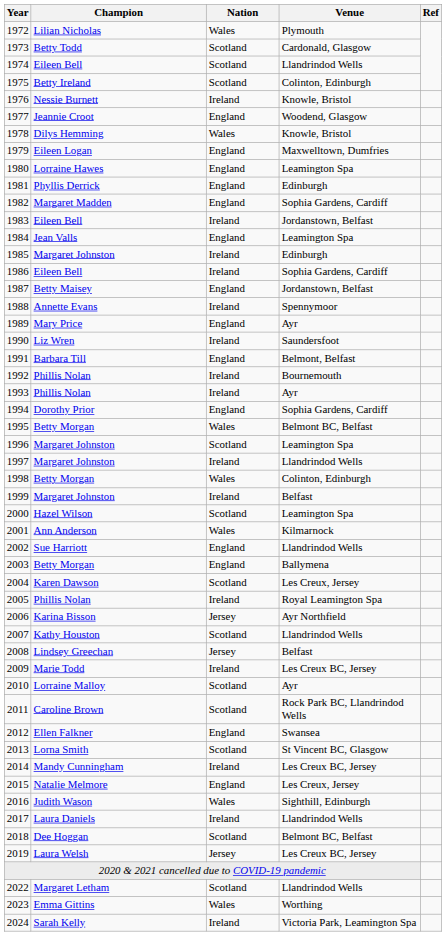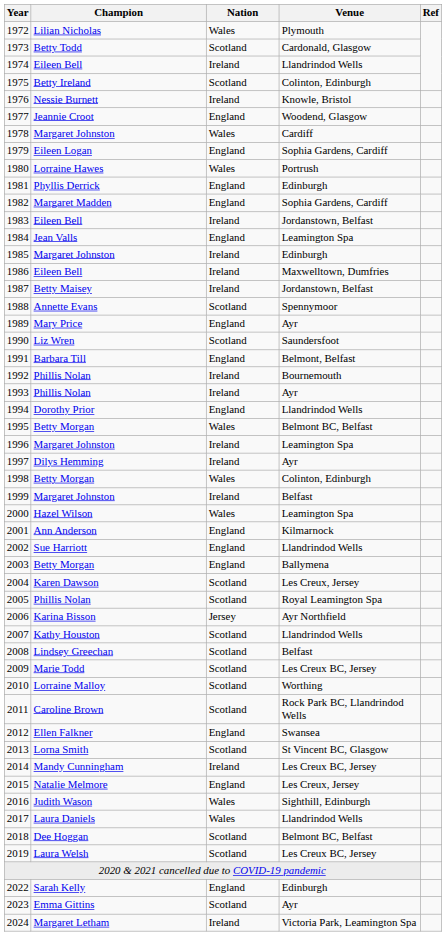 <table class="sortable wikitable">
 <tr>
 <th width="30">Year</th>
 <th width="250">Champion</th>
 <th width="100">Nation</th>
 <th width="200">Venue</th>
 <th width="20">Ref</th>
 </tr>
 <tr>
 <td align=center>1972</td>
 <td><a href='#'>Lilian Nicholas</a></td>
 <td>Wales</td>
 <td>Plymouth</td>
 </tr>
 <tr>
 <td align=center>1973</td>
 <td><a href='#'>Betty Todd</a></td>
 <td>Scotland</td>
 <td>Cardonald, Glasgow</td>
 </tr>
 <tr>
 <td align=center>1974</td>
 <td><a href='#'>Eileen Bell</a></td>
-<td>Scotland</td>
+<td>Ireland</td>
 <td>Llandrindod Wells</td>
 </tr>
 <tr>
 <td align=center>1975</td>
 <td><a href='#'>Betty Ireland</a></td>
 <td>Scotland</td>
 <td>Colinton, Edinburgh</td>
 </tr>
 <tr>
 <td align=center>1976</td>
 <td><a href='#'>Nessie Burnett</a></td>
 <td>Ireland</td>
 <td>Knowle, Bristol</td>
 <td></td>
 </tr>
 <tr>
 <td align=center>1977</td>
 <td><a href='#'>Jeannie Croot</a></td>
 <td>England</td>
 <td>Woodend, Glasgow</td>
 <td></td>
 </tr>
 <tr>
 <td align=center>1978</td>
-<td><a href='#'>Dilys Hemming</a></td>
+<td><a href='#'>Margaret Johnston</a></td>
 <td>Wales</td>
-<td>Knowle, Bristol</td>
+<td>Cardiff</td>
 <td></td>
 </tr>
 <tr>
 <td align=center>1979</td>
 <td><a href='#'>Eileen Logan</a></td>
 <td>England</td>
-<td>Maxwelltown, Dumfries</td>
+<td>Sophia Gardens, Cardiff</td>
 <td></td>
 </tr>
 <tr>
 <td align=center>1980</td>
 <td><a href='#'>Lorraine Hawes</a></td>
-<td>England</td>
-<td>Leamington Spa</td>
+<td>Wales</td>
+<td>Portrush</td>
 <td></td>
 </tr>
 <tr>
 <td align=center>1981</td>
 <td><a href='#'>Phyllis Derrick</a></td>
 <td>England</td>
 <td>Edinburgh</td>
 <td></td>
 </tr>
 <tr>
 <td align=center>1982</td>
 <td><a href='#'>Margaret Madden</a></td>
 <td>England</td>
 <td>Sophia Gardens, Cardiff</td>
 <td></td>
 </tr>
 <tr>
 <td align=center>1983</td>
 <td><a href='#'>Eileen Bell</a></td>
 <td>Ireland</td>
 <td>Jordanstown, Belfast</td>
 <td></td>
 </tr>
 <tr>
 <td align=center>1984</td>
 <td><a href='#'>Jean Valls</a></td>
 <td>England</td>
 <td>Leamington Spa</td>
 <td></td>
 </tr>
 <tr>
 <td align=center>1985</td>
 <td><a href='#'>Margaret Johnston</a></td>
 <td>Ireland</td>
 <td>Edinburgh</td>
 <td></td>
 </tr>
 <tr>
 <td align=center>1986</td>
 <td><a href='#'>Eileen Bell</a></td>
 <td>Ireland</td>
-<td>Sophia Gardens, Cardiff</td>
+<td>Maxwelltown, Dumfries</td>
 <td></td>
 </tr>
 <tr>
 <td align=center>1987</td>
 <td><a href='#'>Betty Maisey</a></td>
-<td>England</td>
+<td>Ireland</td>
 <td>Jordanstown, Belfast</td>
 <td></td>
 </tr>
 <tr>
 <td align=center>1988</td>
 <td><a href='#'>Annette Evans</a></td>
-<td>Ireland</td>
+<td>Scotland</td>
 <td>Spennymoor</td>
 <td></td>
 </tr>
 <tr>
 <td align=center>1989</td>
 <td><a href='#'>Mary Price</a></td>
 <td>England</td>
 <td>Ayr</td>
 <td></td>
 </tr>
 <tr>
 <td align=center>1990</td>
 <td><a href='#'>Liz Wren</a></td>
-<td>Ireland</td>
+<td>Scotland</td>
 <td>Saundersfoot</td>
 <td></td>
 </tr>
 <tr>
 <td align=center>1991</td>
 <td><a href='#'>Barbara Till</a></td>
 <td>England</td>
 <td>Belmont, Belfast</td>
 <td></td>
 </tr>
 <tr>
 <td align=center>1992</td>
 <td><a href='#'>Phillis Nolan</a></td>
 <td>Ireland</td>
 <td>Bournemouth</td>
 <td></td>
 </tr>
 <tr>
 <td align=center>1993</td>
 <td><a href='#'>Phillis Nolan</a></td>
 <td>Ireland</td>
 <td>Ayr</td>
 <td></td>
 </tr>
 <tr>
 <td align=center>1994</td>
 <td><a href='#'>Dorothy Prior</a></td>
 <td>England</td>
-<td>Sophia Gardens, Cardiff</td>
+<td>Llandrindod Wells</td>
 <td></td>
 </tr>
 <tr>
 <td align=center>1995</td>
 <td><a href='#'>Betty Morgan</a></td>
 <td>Wales</td>
 <td>Belmont BC, Belfast</td>
 <td></td>
 </tr>
 <tr>
 <td align=center>1996</td>
 <td><a href='#'>Margaret Johnston</a></td>
-<td>Scotland</td>
+<td>Ireland</td>
 <td>Leamington Spa</td>
 <td></td>
 </tr>
 <tr>
 <td align=center>1997</td>
-<td><a href='#'>Margaret Johnston</a></td>
+<td><a href='#'>Dilys Hemming</a></td>
 <td>Ireland</td>
-<td>Llandrindod Wells</td>
+<td>Ayr</td>
 <td></td>
 </tr>
 <tr>
 <td align=center>1998</td>
 <td><a href='#'>Betty Morgan</a></td>
 <td>Wales</td>
 <td>Colinton, Edinburgh</td>
 <td></td>
 </tr>
 <tr>
 <td align=center>1999</td>
 <td><a href='#'>Margaret Johnston</a></td>
 <td>Ireland</td>
 <td>Belfast</td>
 <td></td>
 </tr>
 <tr>
 <td align=center>2000</td>
 <td><a href='#'>Hazel Wilson</a></td>
-<td>Scotland</td>
+<td>Wales</td>
 <td>Leamington Spa</td>
 <td></td>
 </tr>
 <tr>
 <td align=center>2001</td>
 <td><a href='#'>Ann Anderson</a></td>
-<td>Wales</td>
+<td>England</td>
 <td>Kilmarnock</td>
 <td></td>
 </tr>
 <tr>
 <td align=center>2002</td>
 <td><a href='#'>Sue Harriott</a></td>
 <td>England</td>
 <td>Llandrindod Wells</td>
 <td></td>
 </tr>
 <tr>
 <td align=center>2003</td>
 <td><a href='#'>Betty Morgan</a></td>
 <td>England</td>
 <td>Ballymena</td>
 <td></td>
 </tr>
 <tr>
 <td align=center>2004</td>
 <td><a href='#'>Karen Dawson</a></td>
 <td>Scotland</td>
 <td>Les Creux, Jersey</td>
 <td></td>
 </tr>
 <tr>
 <td align=center>2005</td>
 <td><a href='#'>Phillis Nolan</a></td>
-<td>Ireland</td>
+<td>Scotland</td>
 <td>Royal Leamington Spa</td>
 <td></td>
 </tr>
 <tr>
 <td align=center>2006</td>
 <td><a href='#'>Karina Bisson</a></td>
 <td>Jersey</td>
 <td>Ayr Northfield</td>
 <td></td>
 </tr>
 <tr>
 <td align=center>2007</td>
 <td><a href='#'>Kathy Houston</a></td>
 <td>Scotland</td>
 <td>Llandrindod Wells</td>
 <td></td>
 </tr>
 <tr>
 <td align=center>2008</td>
 <td><a href='#'>Lindsey Greechan</a></td>
-<td>Jersey</td>
+<td>Scotland</td>
 <td>Belfast</td>
 <td></td>
 </tr>
 <tr>
 <td align=center>2009</td>
 <td><a href='#'>Marie Todd</a></td>
-<td>Ireland</td>
+<td>Scotland</td>
 <td>Les Creux BC, Jersey</td>
 <td></td>
 </tr>
 <tr>
 <td align=center>2010</td>
 <td><a href='#'>Lorraine Malloy</a></td>
 <td>Scotland</td>
-<td>Ayr</td>
+<td>Worthing</td>
 <td></td>
 </tr>
 <tr>
 <td align=center>2011</td>
 <td><a href='#'>Caroline Brown</a></td>
 <td>Scotland</td>
 <td>Rock Park BC, Llandrindod Wells</td>
 <td></td>
 </tr>
 <tr>
 <td align=center>2012</td>
 <td><a href='#'>Ellen Falkner</a></td>
 <td>England</td>
 <td>Swansea</td>
 <td></td>
 </tr>
 <tr>
 <td align=center>2013</td>
 <td><a href='#'>Lorna Smith</a></td>
 <td>Scotland</td>
 <td>St Vincent BC, Glasgow</td>
 <td></td>
 </tr>
 <tr>
 <td align=center>2014</td>
 <td><a href='#'>Mandy Cunningham</a></td>
 <td>Ireland</td>
 <td>Les Creux BC, Jersey</td>
 <td></td>
 </tr>
 <tr>
 <td align=center>2015</td>
 <td><a href='#'>Natalie Melmore</a></td>
 <td>England</td>
 <td>Les Creux, Jersey</td>
 <td></td>
 </tr>
 <tr>
 <td align=center>2016</td>
 <td><a href='#'>Judith Wason</a></td>
 <td>Wales</td>
 <td>Sighthill, Edinburgh</td>
 <td></td>
 </tr>
 <tr>
 <td align=center>2017</td>
 <td><a href='#'>Laura Daniels</a></td>
-<td>Ireland</td>
+<td>Wales</td>
 <td>Llandrindod Wells</td>
 <td></td>
 </tr>
 <tr>
 <td align=center>2018</td>
 <td><a href='#'>Dee Hoggan</a></td>
 <td>Scotland</td>
 <td>Belmont BC, Belfast</td>
 <td></td>
 </tr>
 <tr>
 <td align=center>2019</td>
 <td><a href='#'>Laura Welsh</a></td>
-<td>Jersey</td>
+<td>Scotland</td>
 <td>Les Creux BC, Jersey</td>
 <td></td>
 </tr>
 <tr>
 <td style="text-align:center" colspan=4 bgcolor="ececec"><em>2020 & 2021 cancelled due to <a href='#'>COVID-19 pandemic</a></em></td>
 <td></td>
 </tr>
 <tr>
 <td align=center>2022</td>
-<td><a href='#'>Margaret Letham</a></td>
-<td>Scotland</td>
-<td>Llandrindod Wells</td>
+<td><a href='#'>Sarah Kelly</a></td>
+<td>England</td>
+<td>Edinburgh</td>
 <td></td>
 </tr>
 <tr>
 <td align=center>2023</td>
 <td><a href='#'>Emma Gittins</a></td>
-<td>Wales</td>
-<td>Worthing</td>
+<td>Scotland</td>
+<td>Ayr</td>
 <td></td>
 </tr>
 <tr>
 <td align=center>2024</td>
-<td><a href='#'>Sarah Kelly</a></td>
+<td><a href='#'>Margaret Letham</a></td>
 <td>Ireland</td>
 <td>Victoria Park, Leamington Spa</td>
 <td></td>
 </tr>
 </table>
